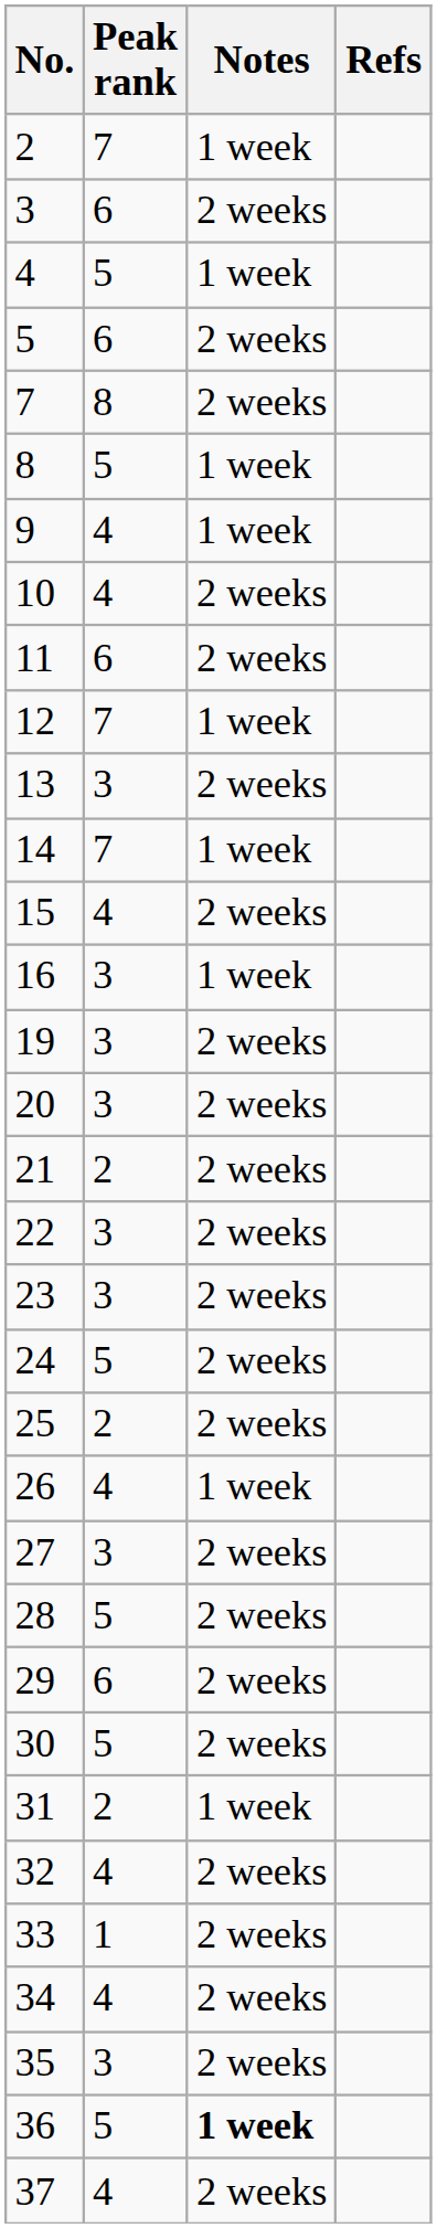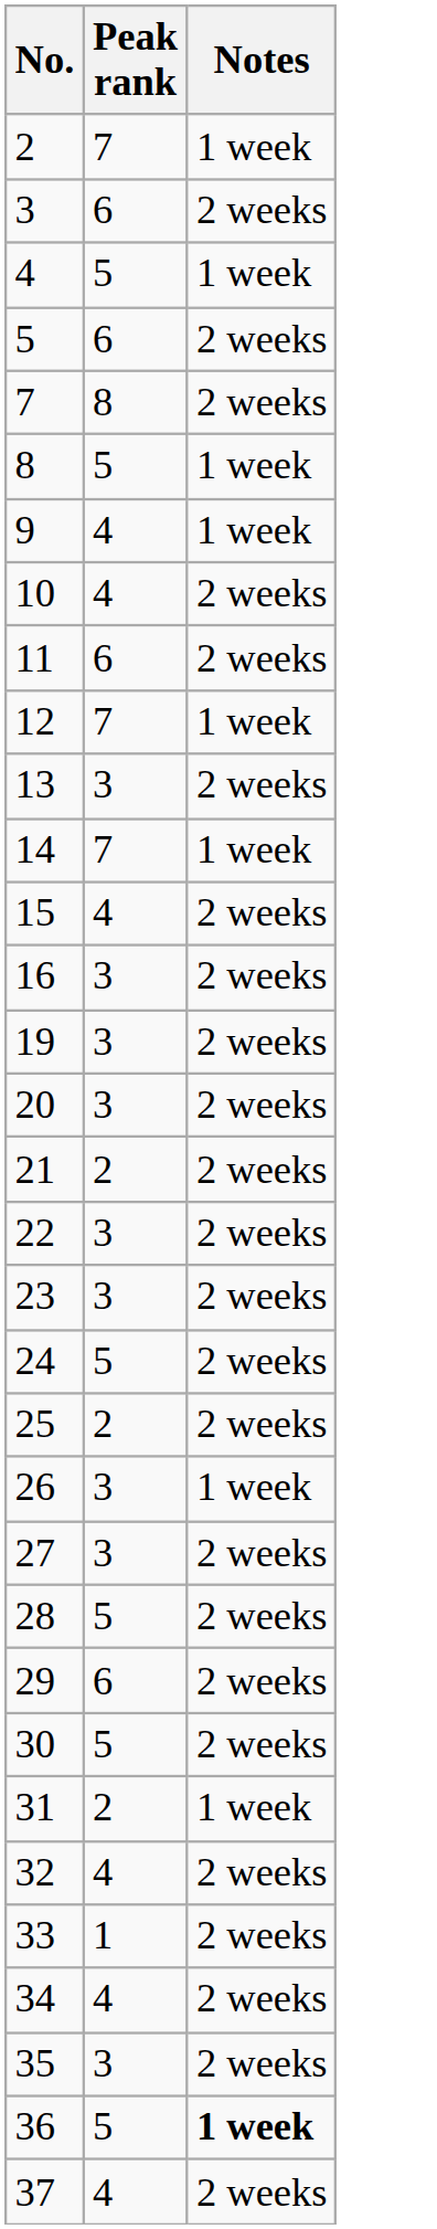 <table class="wikitable">
 <tr>
 <th>No.</th>
 <th>Peak<br>rank</th>
 <th>Notes</th>
-<th>Refs</th>
 </tr>
 <tr>
 <td>2</td>
 <td>7</td>
 <td>1 week</td>
-<td></td>
 </tr>
 <tr>
 <td>3</td>
 <td>6</td>
 <td>2 weeks</td>
-<td></td>
 </tr>
 <tr>
 <td>4</td>
 <td>5</td>
 <td>1 week</td>
-<td></td>
 </tr>
 <tr>
 <td>5</td>
 <td>6</td>
 <td>2 weeks</td>
-<td></td>
 </tr>
 <tr>
 <td>7</td>
 <td>8</td>
 <td>2 weeks</td>
-<td></td>
 </tr>
 <tr>
 <td>8</td>
 <td>5</td>
 <td>1 week</td>
-<td></td>
 </tr>
 <tr>
 <td>9</td>
 <td>4</td>
 <td>1 week</td>
-<td></td>
 </tr>
 <tr>
 <td>10</td>
 <td>4</td>
 <td>2 weeks</td>
-<td></td>
 </tr>
 <tr>
 <td>11</td>
 <td>6</td>
 <td>2 weeks</td>
-<td></td>
 </tr>
 <tr>
 <td>12</td>
 <td>7</td>
 <td>1 week</td>
-<td></td>
 </tr>
 <tr>
 <td>13</td>
 <td>3</td>
 <td>2 weeks</td>
-<td></td>
 </tr>
 <tr>
 <td>14</td>
 <td>7</td>
 <td>1 week</td>
-<td></td>
 </tr>
 <tr>
 <td>15</td>
 <td>4</td>
 <td>2 weeks</td>
-<td></td>
 </tr>
 <tr>
 <td>16</td>
 <td>3</td>
-<td>1 week</td>
-<td></td>
+<td>2 weeks</td>
 </tr>
 <tr>
 <td>19</td>
 <td>3</td>
 <td>2 weeks</td>
-<td></td>
 </tr>
 <tr>
 <td>20</td>
 <td>3</td>
 <td>2 weeks</td>
-<td></td>
 </tr>
 <tr>
 <td>21</td>
 <td>2</td>
 <td>2 weeks</td>
-<td></td>
 </tr>
 <tr>
 <td>22</td>
 <td>3</td>
 <td>2 weeks</td>
-<td></td>
 </tr>
 <tr>
 <td>23</td>
 <td>3</td>
 <td>2 weeks</td>
-<td></td>
 </tr>
 <tr>
 <td>24</td>
 <td>5</td>
 <td>2 weeks</td>
-<td></td>
 </tr>
 <tr>
 <td>25</td>
 <td>2</td>
 <td>2 weeks</td>
-<td></td>
 </tr>
 <tr>
 <td>26</td>
-<td>4</td>
+<td>3</td>
 <td>1 week</td>
-<td></td>
 </tr>
 <tr>
 <td>27</td>
 <td>3</td>
 <td>2 weeks</td>
-<td></td>
 </tr>
 <tr>
 <td>28</td>
 <td>5</td>
 <td>2 weeks</td>
-<td></td>
 </tr>
 <tr>
 <td>29</td>
 <td>6</td>
 <td>2 weeks</td>
-<td></td>
 </tr>
 <tr>
 <td>30</td>
 <td>5</td>
 <td>2 weeks</td>
-<td></td>
 </tr>
 <tr>
 <td>31</td>
 <td>2</td>
 <td>1 week</td>
-<td></td>
 </tr>
 <tr>
 <td>32</td>
 <td>4</td>
 <td>2 weeks</td>
-<td></td>
 </tr>
 <tr>
 <td>33</td>
 <td>1</td>
 <td>2 weeks</td>
-<td></td>
 </tr>
 <tr>
 <td>34</td>
 <td>4</td>
 <td>2 weeks</td>
-<td></td>
 </tr>
 <tr>
 <td>35</td>
 <td>3</td>
 <td>2 weeks</td>
-<td></td>
 </tr>
 <tr>
 <td>36</td>
 <td>5</td>
 <td><strong>1 week</strong></td>
-<td></td>
 </tr>
 <tr>
 <td>37</td>
 <td>4</td>
 <td>2 weeks</td>
-<td></td>
 </tr>
 </table>
